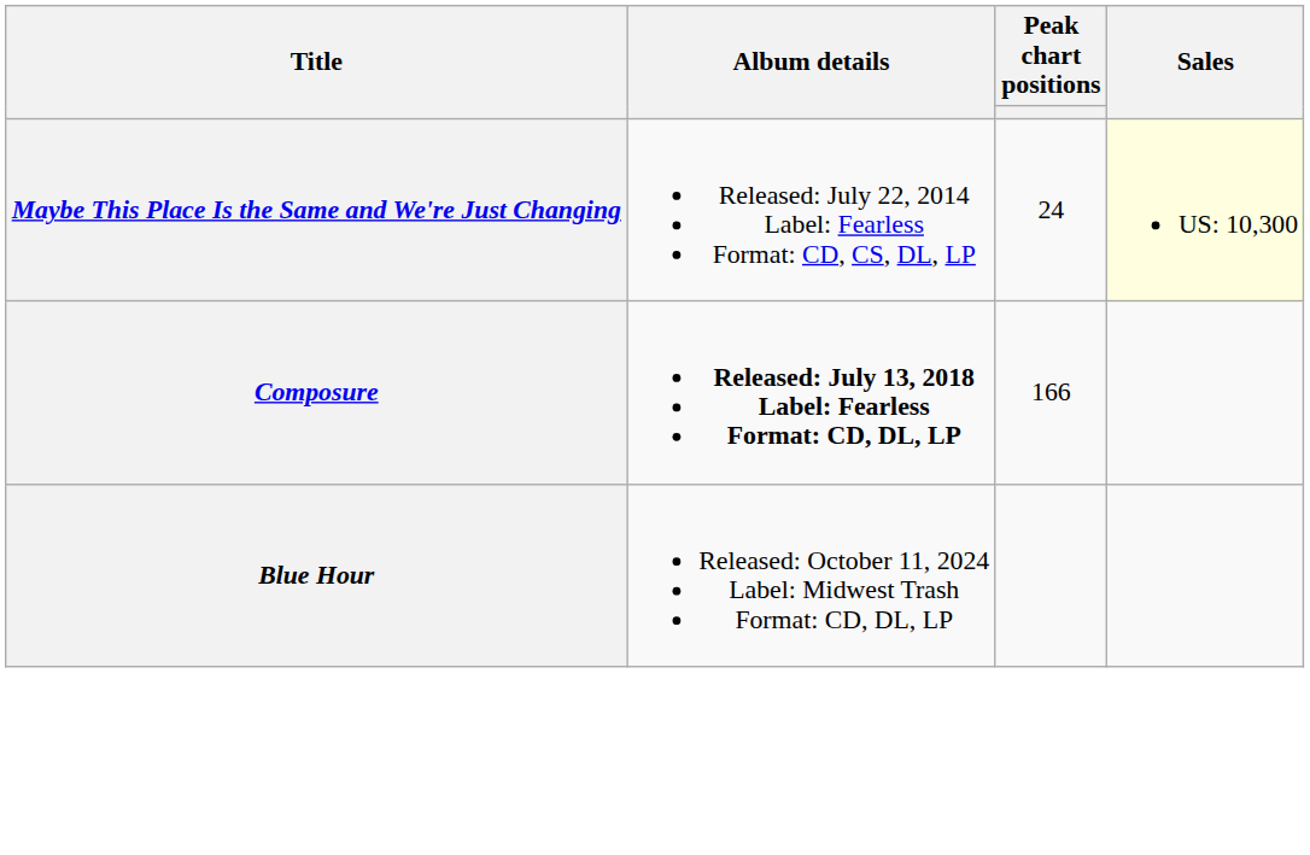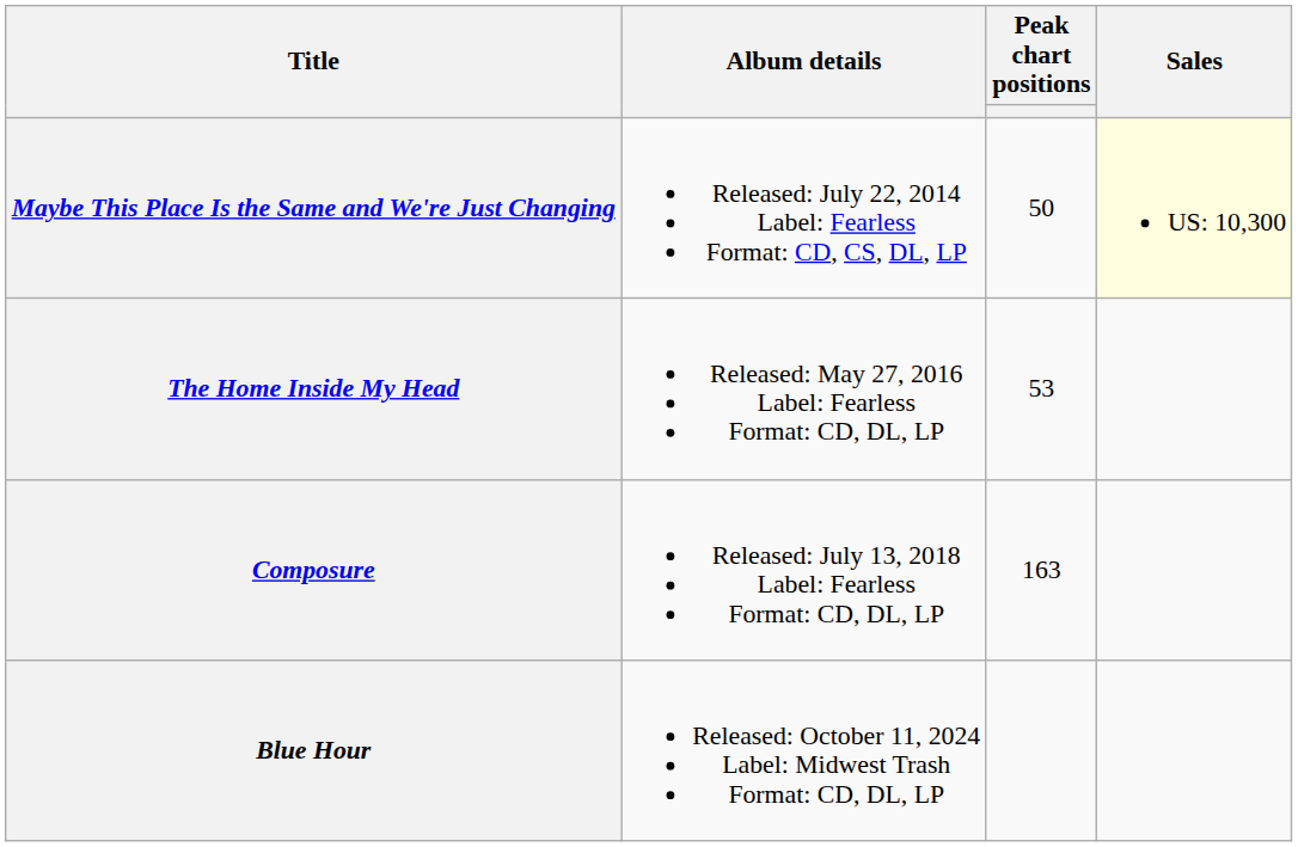 <table class="wikitable plainrowheaders" style="text-align:center;">
 <tr>
 <th scope="col" rowspan="2">Title</th>
 <th scope="col" rowspan="2">Album details</th>
 <th scope="col" colspan="1">Peak chart<br>positions</th>
 <th scope="col" rowspan="2">Sales</th>
 </tr>
 <tr>
 <th style="width:30px;"></th>
 </tr>
 <tr>
 <th scope="row"><em><a href='#'>Maybe This Place Is the Same and We're Just Changing</a></em></th>
 <td><br><ul><li>Released: July 22, 2014</li><li>Label: <a href='#'>Fearless</a> </li><li>Format: <a href='#'>CD</a>, <a href='#'>CS</a>, <a href='#'>DL</a>, <a href='#'>LP</a></li></ul></td>
-<td>24</td>
+<td>50</td>
 <td style="background: lightyellow;"><br><ul><li>US: 10,300</li></ul></td>
 </tr>
 <tr>
+<th scope="row"><em><a href='#'>The Home Inside My Head</a></em></th>
+<td><br><ul><li>Released: May 27, 2016</li><li>Label: Fearless</li><li>Format: CD, DL, LP</li></ul></td>
+<td>53</td>
+<td></td>
+</tr>
+<tr>
 <th scope="row"><em><a href='#'>Composure</a></em></th>
-<td><strong><br><ul><li>Released: July 13, 2018</li><li>Label: Fearless</li><li>Format: CD, DL, LP</li></ul></strong></td>
-<td>166</td>
+<td><br><ul><li>Released: July 13, 2018</li><li>Label: Fearless</li><li>Format: CD, DL, LP</li></ul></td>
+<td>163</td>
 <td></td>
 </tr>
 <tr>
 <th scope="row"><em>Blue Hour</em></th>
 <td><br><ul><li>Released: October 11, 2024</li><li>Label: Midwest Trash</li><li>Format: CD, DL, LP</li></ul></td>
 <td></td>
 <td></td>
 </tr>
 </table>
